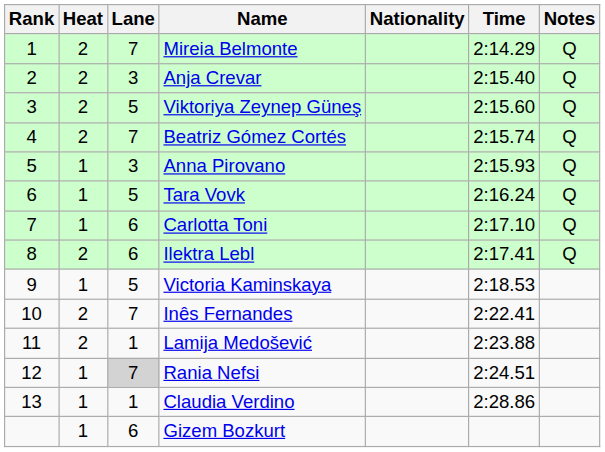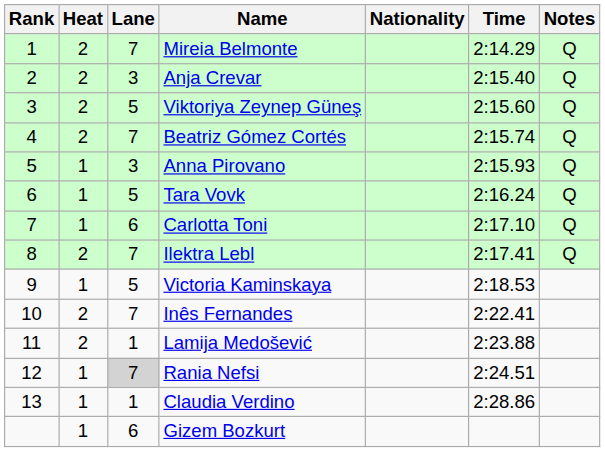 <table class="wikitable sortable" style="text-align:center">
 <tr>
 <th>Rank</th>
 <th>Heat</th>
 <th>Lane</th>
 <th>Name</th>
 <th>Nationality</th>
 <th>Time</th>
 <th>Notes</th>
 </tr>
 <tr bgcolor=ccffcc>
 <td>1</td>
 <td>2</td>
 <td>7</td>
 <td align="left"><a href='#'>Mireia Belmonte</a></td>
 <td align="left"></td>
 <td>2:14.29</td>
 <td>Q</td>
 </tr>
 <tr bgcolor="ccffcc">
 <td>2</td>
 <td>2</td>
 <td>3</td>
 <td align="left"><a href='#'>Anja Crevar</a></td>
 <td align="left"></td>
 <td>2:15.40</td>
 <td>Q</td>
 </tr>
 <tr bgcolor="ccffcc">
 <td>3</td>
 <td>2</td>
 <td>5</td>
 <td align="left"><a href='#'>Viktoriya Zeynep Güneş</a></td>
 <td align="left"></td>
 <td>2:15.60</td>
 <td>Q</td>
 </tr>
 <tr bgcolor="ccffcc">
 <td>4</td>
 <td>2</td>
 <td>7</td>
 <td align="left"><a href='#'>Beatriz Gómez Cortés</a></td>
 <td align="left"></td>
 <td>2:15.74</td>
 <td>Q</td>
 </tr>
 <tr bgcolor="ccffcc">
 <td>5</td>
 <td>1</td>
 <td>3</td>
 <td align="left"><a href='#'>Anna Pirovano</a></td>
 <td align="left"></td>
 <td>2:15.93</td>
 <td>Q</td>
 </tr>
 <tr bgcolor="ccffcc">
 <td>6</td>
 <td>1</td>
 <td>5</td>
 <td align="left"><a href='#'>Tara Vovk</a></td>
 <td align="left"></td>
 <td>2:16.24</td>
 <td>Q</td>
 </tr>
 <tr bgcolor="ccffcc">
 <td>7</td>
 <td>1</td>
 <td>6</td>
 <td align="left"><a href='#'>Carlotta Toni</a></td>
 <td align="left"></td>
 <td>2:17.10</td>
 <td>Q</td>
 </tr>
 <tr bgcolor="ccffcc">
 <td>8</td>
 <td>2</td>
-<td>6</td>
+<td>7</td>
 <td align="left"><a href='#'>Ilektra Lebl</a></td>
 <td align="left"></td>
 <td>2:17.41</td>
 <td>Q</td>
 </tr>
 <tr>
 <td>9</td>
 <td>1</td>
 <td>5</td>
 <td align="left"><a href='#'>Victoria Kaminskaya</a></td>
 <td align="left"></td>
 <td>2:18.53</td>
 <td></td>
 </tr>
 <tr>
 <td>10</td>
 <td>2</td>
 <td>7</td>
 <td align="left"><a href='#'>Inês Fernandes</a></td>
 <td align="left"></td>
 <td>2:22.41</td>
 <td></td>
 </tr>
 <tr>
 <td>11</td>
 <td>2</td>
 <td>1</td>
 <td align="left"><a href='#'>Lamija Medošević</a></td>
 <td align="left"></td>
 <td>2:23.88</td>
 <td></td>
 </tr>
 <tr>
 <td>12</td>
 <td>1</td>
 <td style="background: lightgrey;">7</td>
 <td align="left"><a href='#'>Rania Nefsi</a></td>
 <td align="left"></td>
 <td>2:24.51</td>
 <td></td>
 </tr>
 <tr>
 <td>13</td>
 <td>1</td>
 <td>1</td>
 <td align="left"><a href='#'>Claudia Verdino</a></td>
 <td align="left"></td>
 <td>2:28.86</td>
 <td></td>
 </tr>
 <tr>
 <td></td>
 <td>1</td>
 <td>6</td>
 <td align="left"><a href='#'>Gizem Bozkurt</a></td>
 <td align="left"></td>
 <td></td>
 <td></td>
 </tr>
 </table>
